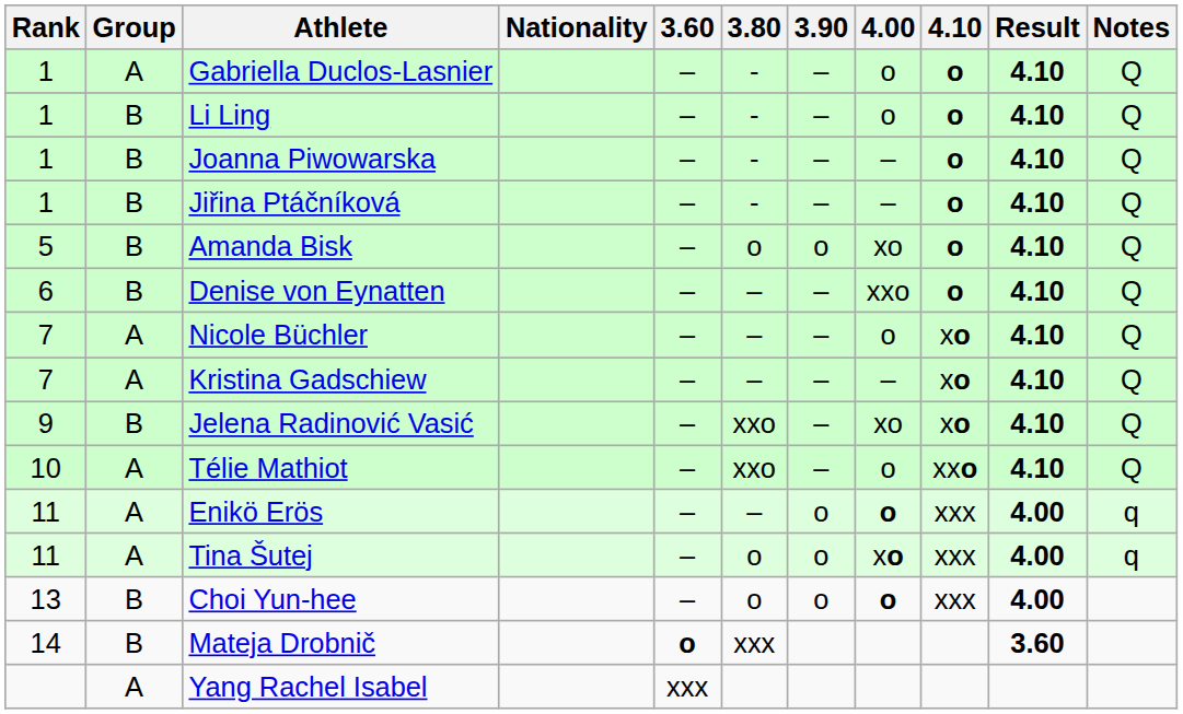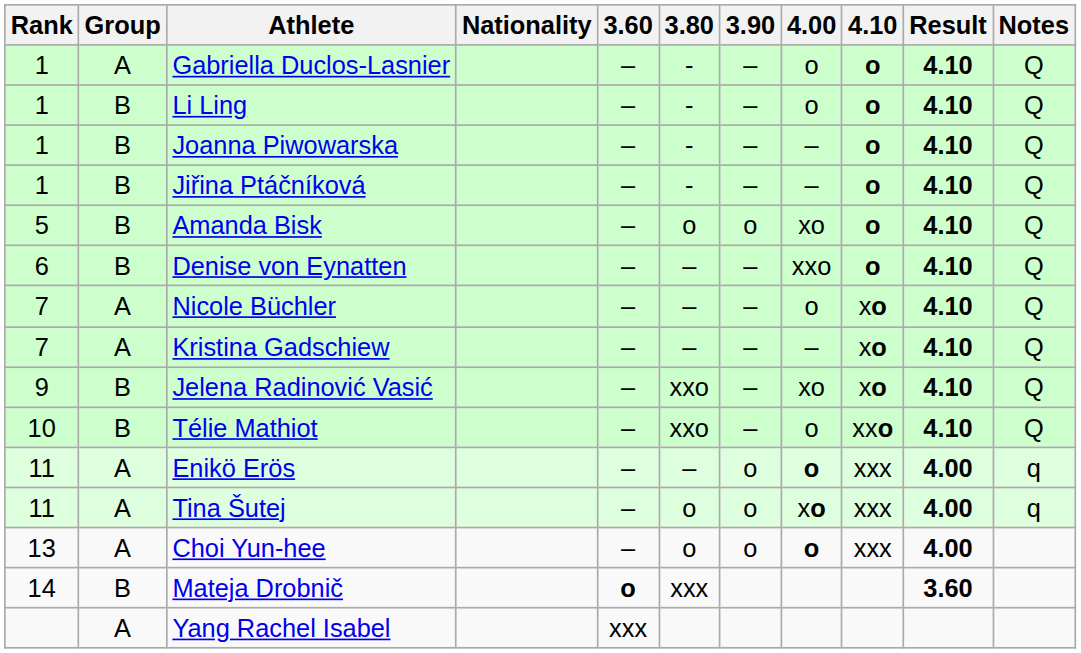 <table class="wikitable sortable" style="text-align:center;font-size:95%">
 <tr>
 <th>Rank</th>
 <th>Group</th>
 <th>Athlete</th>
 <th>Nationality</th>
 <th>3.60</th>
 <th>3.80</th>
 <th>3.90</th>
 <th>4.00</th>
 <th>4.10</th>
 <th>Result</th>
 <th>Notes</th>
 </tr>
 <tr bgcolor=ccffcc>
 <td>1</td>
 <td>A</td>
 <td align="left"><a href='#'>Gabriella Duclos-Lasnier</a></td>
 <td align=left></td>
 <td>–</td>
 <td>-</td>
 <td>–</td>
 <td>o</td>
 <td><strong>o</strong></td>
 <td><strong>4.10</strong></td>
 <td>Q</td>
 </tr>
 <tr bgcolor=ccffcc>
 <td>1</td>
 <td>B</td>
 <td align="left"><a href='#'>Li Ling</a></td>
 <td align=left></td>
 <td>–</td>
 <td>-</td>
 <td>–</td>
 <td>o</td>
 <td><strong>o</strong></td>
 <td><strong>4.10</strong></td>
 <td>Q</td>
 </tr>
 <tr bgcolor=ccffcc>
 <td>1</td>
 <td>B</td>
 <td align="left"><a href='#'>Joanna Piwowarska</a></td>
 <td align=left></td>
 <td>–</td>
 <td>-</td>
 <td>–</td>
 <td>–</td>
 <td><strong>o</strong></td>
 <td><strong>4.10</strong></td>
 <td>Q</td>
 </tr>
 <tr bgcolor=ccffcc>
 <td>1</td>
 <td>B</td>
 <td align="left"><a href='#'>Jiřina Ptáčníková</a></td>
 <td align=left></td>
 <td>–</td>
 <td>-</td>
 <td>–</td>
 <td>–</td>
 <td><strong>o</strong></td>
 <td><strong>4.10</strong></td>
 <td>Q</td>
 </tr>
 <tr bgcolor=ccffcc>
 <td>5</td>
 <td>B</td>
 <td align="left"><a href='#'>Amanda Bisk</a></td>
 <td align=left></td>
 <td>–</td>
 <td>o</td>
 <td>o</td>
 <td>xo</td>
 <td><strong>o</strong></td>
 <td><strong>4.10</strong></td>
 <td>Q</td>
 </tr>
 <tr bgcolor=ccffcc>
 <td>6</td>
 <td>B</td>
 <td align="left"><a href='#'>Denise von Eynatten</a></td>
 <td align=left></td>
 <td>–</td>
 <td>–</td>
 <td>–</td>
 <td>xxo</td>
 <td><strong>o</strong></td>
 <td><strong>4.10</strong></td>
 <td>Q</td>
 </tr>
 <tr bgcolor=ccffcc>
 <td>7</td>
 <td>A</td>
 <td align="left"><a href='#'>Nicole Büchler</a></td>
 <td align=left></td>
 <td>–</td>
 <td>–</td>
 <td>–</td>
 <td>o</td>
 <td>x<strong>o</strong></td>
 <td><strong>4.10</strong></td>
 <td>Q</td>
 </tr>
 <tr bgcolor=ccffcc>
 <td>7</td>
 <td>A</td>
 <td align="left"><a href='#'>Kristina Gadschiew</a></td>
 <td align=left></td>
 <td>–</td>
 <td>–</td>
 <td>–</td>
 <td>–</td>
 <td>x<strong>o</strong></td>
 <td><strong>4.10</strong></td>
 <td>Q</td>
 </tr>
 <tr bgcolor=ccffcc>
 <td>9</td>
 <td>B</td>
 <td align="left"><a href='#'>Jelena Radinović Vasić</a></td>
 <td align=left></td>
 <td>–</td>
 <td>xxo</td>
 <td>–</td>
 <td>xo</td>
 <td>x<strong>o</strong></td>
 <td><strong>4.10</strong></td>
 <td>Q</td>
 </tr>
 <tr bgcolor=ccffcc>
 <td>10</td>
-<td>A</td>
+<td>B</td>
 <td align="left"><a href='#'>Télie Mathiot</a></td>
 <td align=left></td>
 <td>–</td>
 <td>xxo</td>
 <td>–</td>
 <td>o</td>
 <td>xx<strong>o</strong></td>
 <td><strong>4.10</strong></td>
 <td>Q</td>
 </tr>
 <tr bgcolor=ddffdd>
 <td>11</td>
 <td>A</td>
 <td align="left"><a href='#'>Enikö Erös</a></td>
 <td align=left></td>
 <td>–</td>
 <td>–</td>
 <td>o</td>
 <td><strong>o</strong></td>
 <td>xxx</td>
 <td><strong>4.00</strong></td>
 <td>q</td>
 </tr>
 <tr bgcolor=ddffdd>
 <td>11</td>
 <td>A</td>
 <td align="left"><a href='#'>Tina Šutej</a></td>
 <td align=left></td>
 <td>–</td>
 <td>o</td>
 <td>o</td>
 <td>x<strong>o</strong></td>
 <td>xxx</td>
 <td><strong>4.00</strong></td>
 <td>q</td>
 </tr>
 <tr>
 <td>13</td>
-<td>B</td>
+<td>A</td>
 <td align="left"><a href='#'>Choi Yun-hee</a></td>
 <td align=left></td>
 <td>–</td>
 <td>o</td>
 <td>o</td>
 <td><strong>o</strong></td>
 <td>xxx</td>
 <td><strong>4.00</strong></td>
 <td></td>
 </tr>
 <tr>
 <td>14</td>
 <td>B</td>
 <td align="left"><a href='#'>Mateja Drobnič</a></td>
 <td align=left></td>
 <td><strong>o</strong></td>
 <td>xxx</td>
 <td></td>
 <td></td>
 <td></td>
 <td><strong>3.60</strong></td>
 <td></td>
 </tr>
 <tr>
 <td></td>
 <td>A</td>
 <td align="left"><a href='#'>Yang Rachel Isabel</a></td>
 <td align=left></td>
 <td>xxx</td>
 <td></td>
 <td></td>
 <td></td>
 <td></td>
 <td><strong></strong></td>
 <td></td>
 </tr>
 </table>
